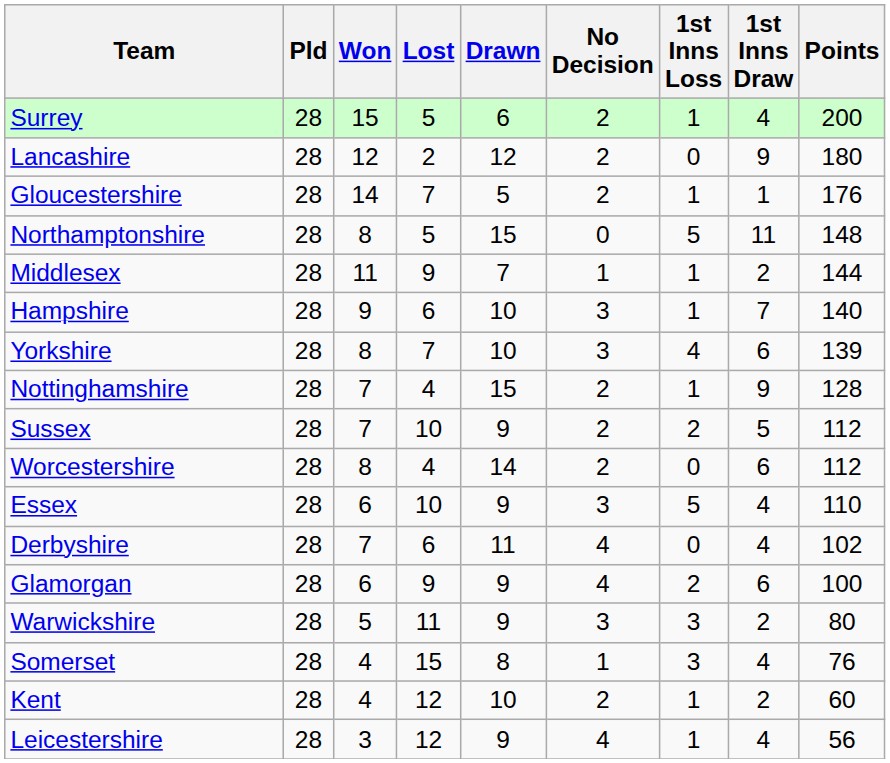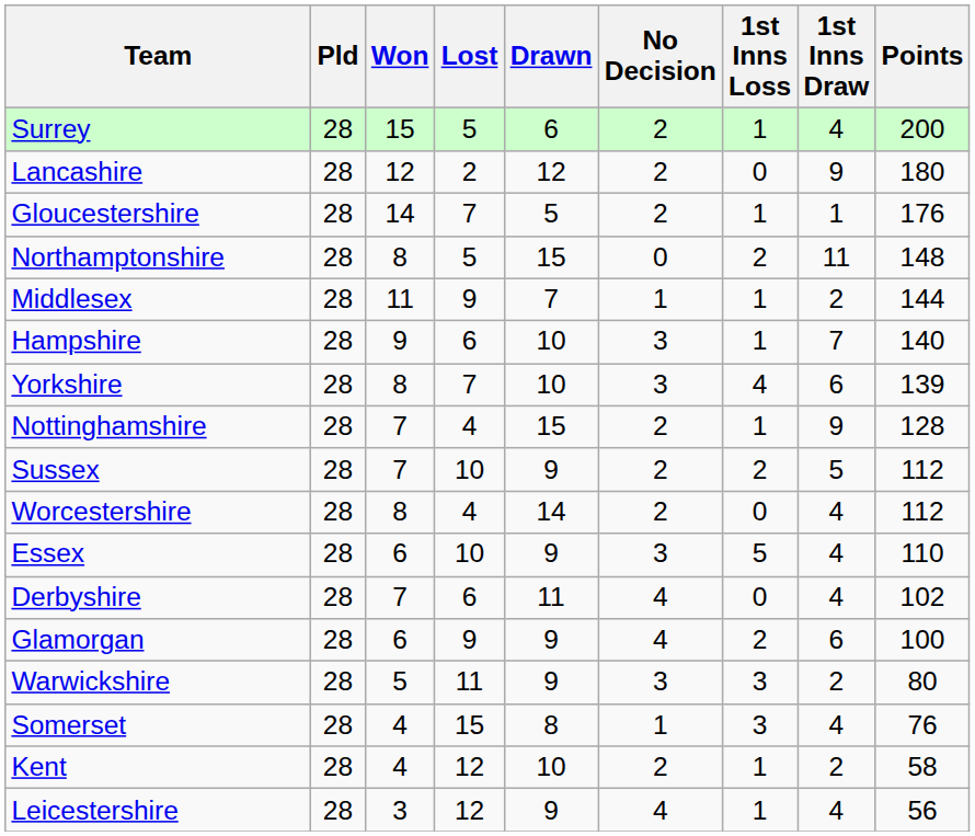 <table class="wikitable" style="text-align:center;">
 <tr>
 <th width=175>Team</th>
 <th width=20 abbr="Played">Pld</th>
 <th width=20 abbr="Won"><a href='#'>Won</a></th>
 <th width=20 abbr="Lost"><a href='#'>Lost</a></th>
 <th width=20 abbr="Drawn"><a href='#'>Drawn</a></th>
 <th width=20 abbr="ND">No Decision</th>
 <th width=20 abbr="1st L">1st Inns Loss</th>
 <th width=20 abbr="1st D">1st Inns Draw</th>
 <th width=20 abbr="Points">Points</th>
 </tr>
 <tr style="background:#ccffcc;">
 <td style="text-align:left;"><a href='#'>Surrey</a></td>
 <td>28</td>
 <td>15</td>
 <td>5</td>
 <td>6</td>
 <td>2</td>
 <td>1</td>
 <td>4</td>
 <td>200</td>
 </tr>
 <tr>
 <td style="text-align:left;"><a href='#'>Lancashire</a></td>
 <td>28</td>
 <td>12</td>
 <td>2</td>
 <td>12</td>
 <td>2</td>
 <td>0</td>
 <td>9</td>
 <td>180</td>
 </tr>
 <tr>
 <td style="text-align:left;"><a href='#'>Gloucestershire</a></td>
 <td>28</td>
 <td>14</td>
 <td>7</td>
 <td>5</td>
 <td>2</td>
 <td>1</td>
 <td>1</td>
 <td>176</td>
 </tr>
 <tr>
 <td style="text-align:left;"><a href='#'>Northamptonshire</a></td>
 <td>28</td>
 <td>8</td>
 <td>5</td>
 <td>15</td>
 <td>0</td>
-<td>5</td>
+<td>2</td>
 <td>11</td>
 <td>148</td>
 </tr>
 <tr>
 <td style="text-align:left;"><a href='#'>Middlesex</a></td>
 <td>28</td>
 <td>11</td>
 <td>9</td>
 <td>7</td>
 <td>1</td>
 <td>1</td>
 <td>2</td>
 <td>144</td>
 </tr>
 <tr>
 <td style="text-align:left;"><a href='#'>Hampshire</a></td>
 <td>28</td>
 <td>9</td>
 <td>6</td>
 <td>10</td>
 <td>3</td>
 <td>1</td>
 <td>7</td>
 <td>140</td>
 </tr>
 <tr>
 <td style="text-align:left;"><a href='#'>Yorkshire</a></td>
 <td>28</td>
 <td>8</td>
 <td>7</td>
 <td>10</td>
 <td>3</td>
 <td>4</td>
 <td>6</td>
 <td>139</td>
 </tr>
 <tr>
 <td style="text-align:left;"><a href='#'>Nottinghamshire</a></td>
 <td>28</td>
 <td>7</td>
 <td>4</td>
 <td>15</td>
 <td>2</td>
 <td>1</td>
 <td>9</td>
 <td>128</td>
 </tr>
 <tr>
 <td style="text-align:left;"><a href='#'>Sussex</a></td>
 <td>28</td>
 <td>7</td>
 <td>10</td>
 <td>9</td>
 <td>2</td>
 <td>2</td>
 <td>5</td>
 <td>112</td>
 </tr>
 <tr>
 <td style="text-align:left;"><a href='#'>Worcestershire</a></td>
 <td>28</td>
 <td>8</td>
 <td>4</td>
 <td>14</td>
 <td>2</td>
 <td>0</td>
-<td>6</td>
+<td>4</td>
 <td>112</td>
 </tr>
 <tr>
 <td style="text-align:left;"><a href='#'>Essex</a></td>
 <td>28</td>
 <td>6</td>
 <td>10</td>
 <td>9</td>
 <td>3</td>
 <td>5</td>
 <td>4</td>
 <td>110</td>
 </tr>
 <tr>
 <td style="text-align:left;"><a href='#'>Derbyshire</a></td>
 <td>28</td>
 <td>7</td>
 <td>6</td>
 <td>11</td>
 <td>4</td>
 <td>0</td>
 <td>4</td>
 <td>102</td>
 </tr>
 <tr>
 <td style="text-align:left;"><a href='#'>Glamorgan</a></td>
 <td>28</td>
 <td>6</td>
 <td>9</td>
 <td>9</td>
 <td>4</td>
 <td>2</td>
 <td>6</td>
 <td>100</td>
 </tr>
 <tr>
 <td style="text-align:left;"><a href='#'>Warwickshire</a></td>
 <td>28</td>
 <td>5</td>
 <td>11</td>
 <td>9</td>
 <td>3</td>
 <td>3</td>
 <td>2</td>
 <td>80</td>
 </tr>
 <tr>
 <td style="text-align:left;"><a href='#'>Somerset</a></td>
 <td>28</td>
 <td>4</td>
 <td>15</td>
 <td>8</td>
 <td>1</td>
 <td>3</td>
 <td>4</td>
 <td>76</td>
 </tr>
 <tr>
 <td style="text-align:left;"><a href='#'>Kent</a></td>
 <td>28</td>
 <td>4</td>
 <td>12</td>
 <td>10</td>
 <td>2</td>
 <td>1</td>
 <td>2</td>
-<td>60</td>
+<td>58</td>
 </tr>
 <tr>
 <td style="text-align:left;"><a href='#'>Leicestershire</a></td>
 <td>28</td>
 <td>3</td>
 <td>12</td>
 <td>9</td>
 <td>4</td>
 <td>1</td>
 <td>4</td>
 <td>56</td>
 </tr>
 </table>
